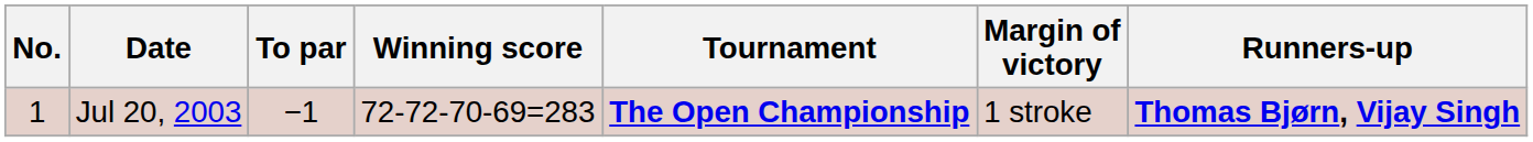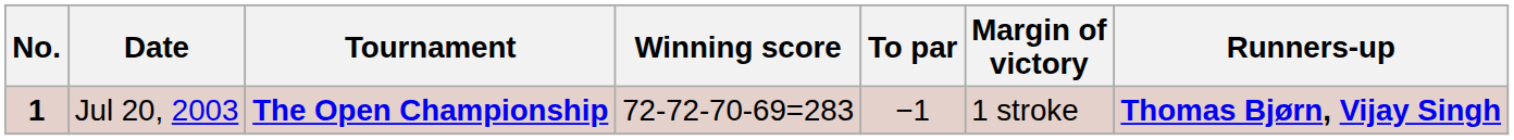 <table class="wikitable" style="font-size:95%;">
 <tr>
 <th>No.</th>
 <th>Date</th>
+<th>Tournament</th>
+<th>Winning score</th>
 <th>To par</th>
-<th>Winning score</th>
-<th>Tournament</th>
 <th>Margin of<br>victory</th>
 <th>Runners-up</th>
 </tr>
 <tr style="background:#e5d1cb;">
-<td align=center>1</td>
+<td align=center><strong>1</strong></td>
 <td align=right>Jul 20, <a href='#'>2003</a></td>
+<td><strong><a href='#'>The Open Championship</a></strong></td>
+<td align=right>72-72-70-69=283</td>
 <td align=center>−1</td>
-<td align=right>72-72-70-69=283</td>
-<td><strong><a href='#'>The Open Championship</a></strong></td>
 <td>1 stroke</td>
 <td><strong> <a href='#'>Thomas Bjørn</a>,  <a href='#'>Vijay Singh</a></strong></td>
 </tr>
 </table>
